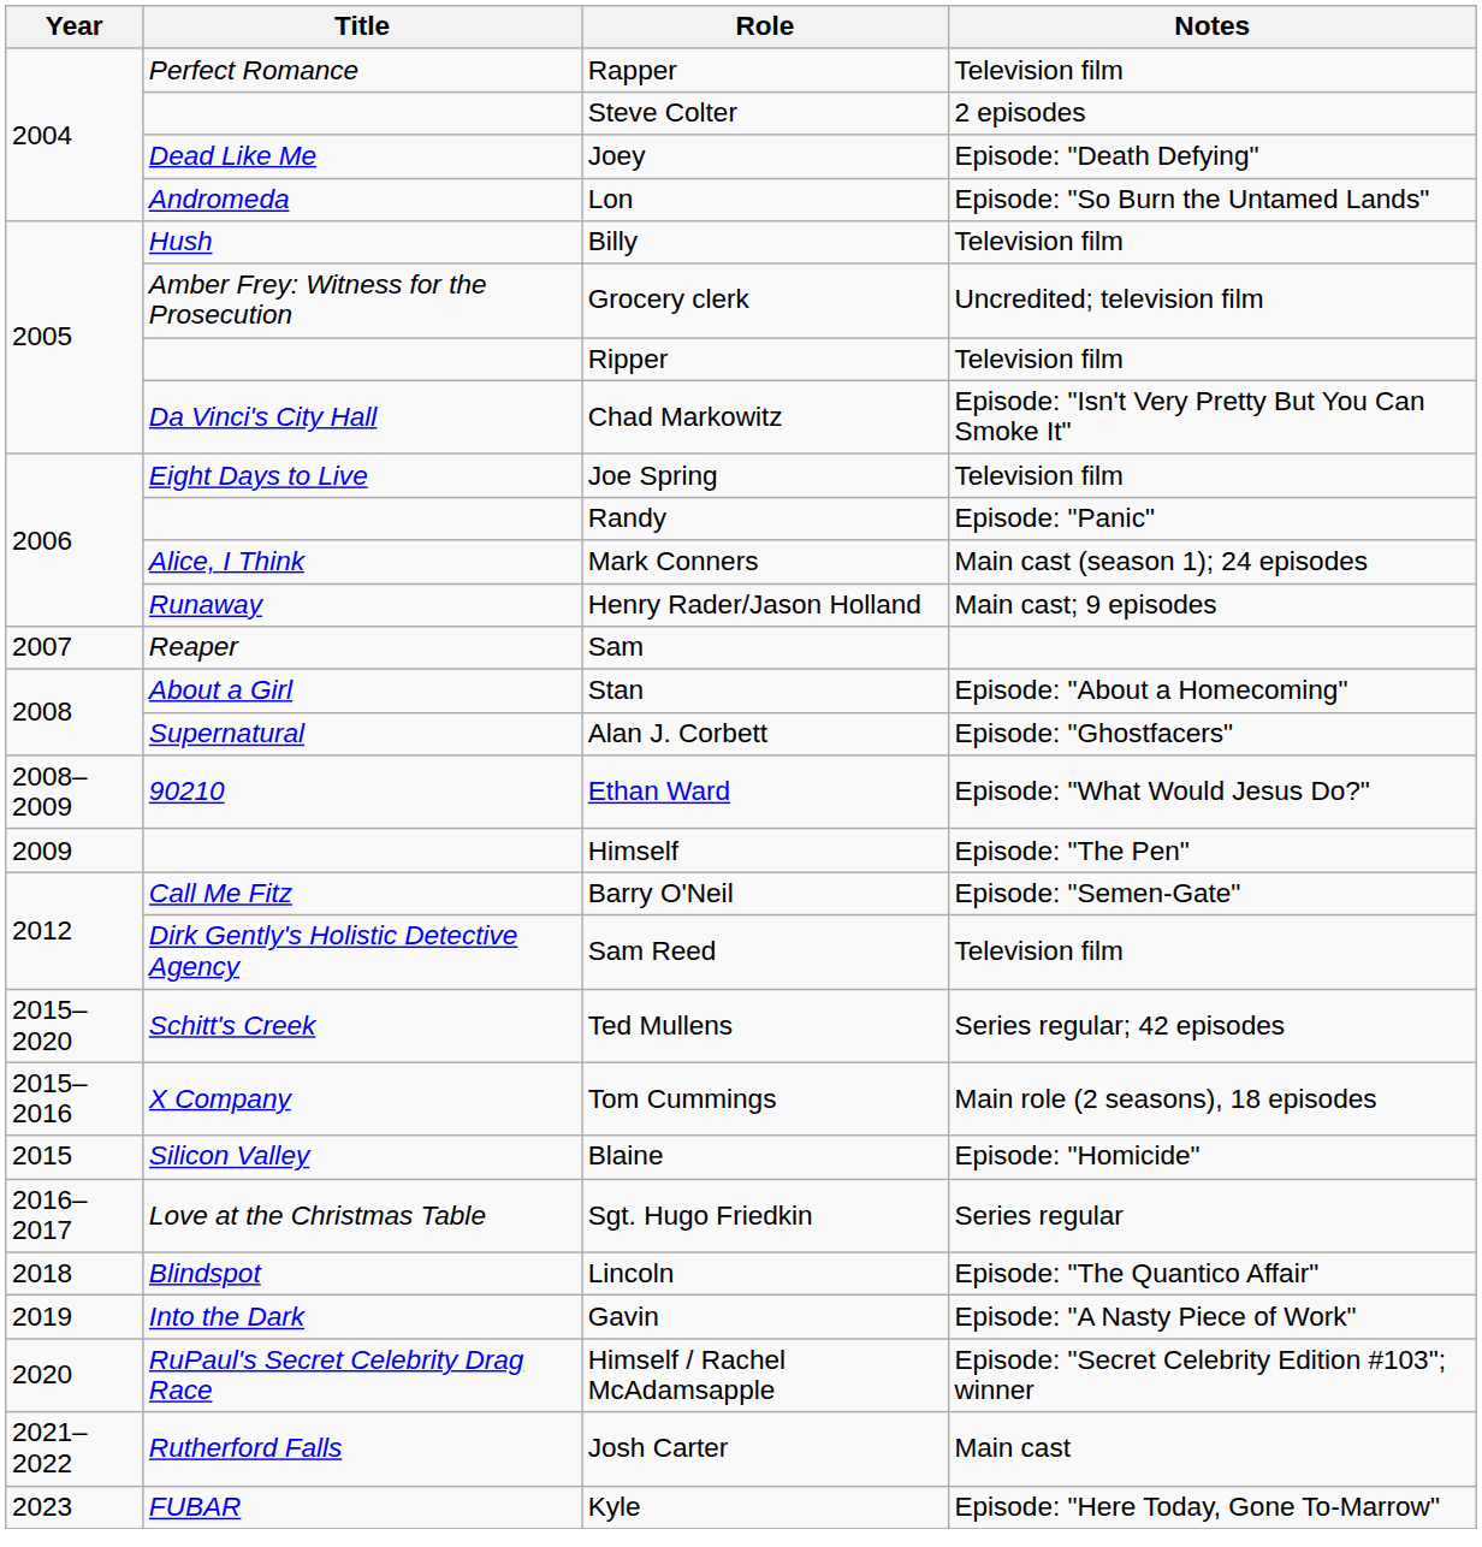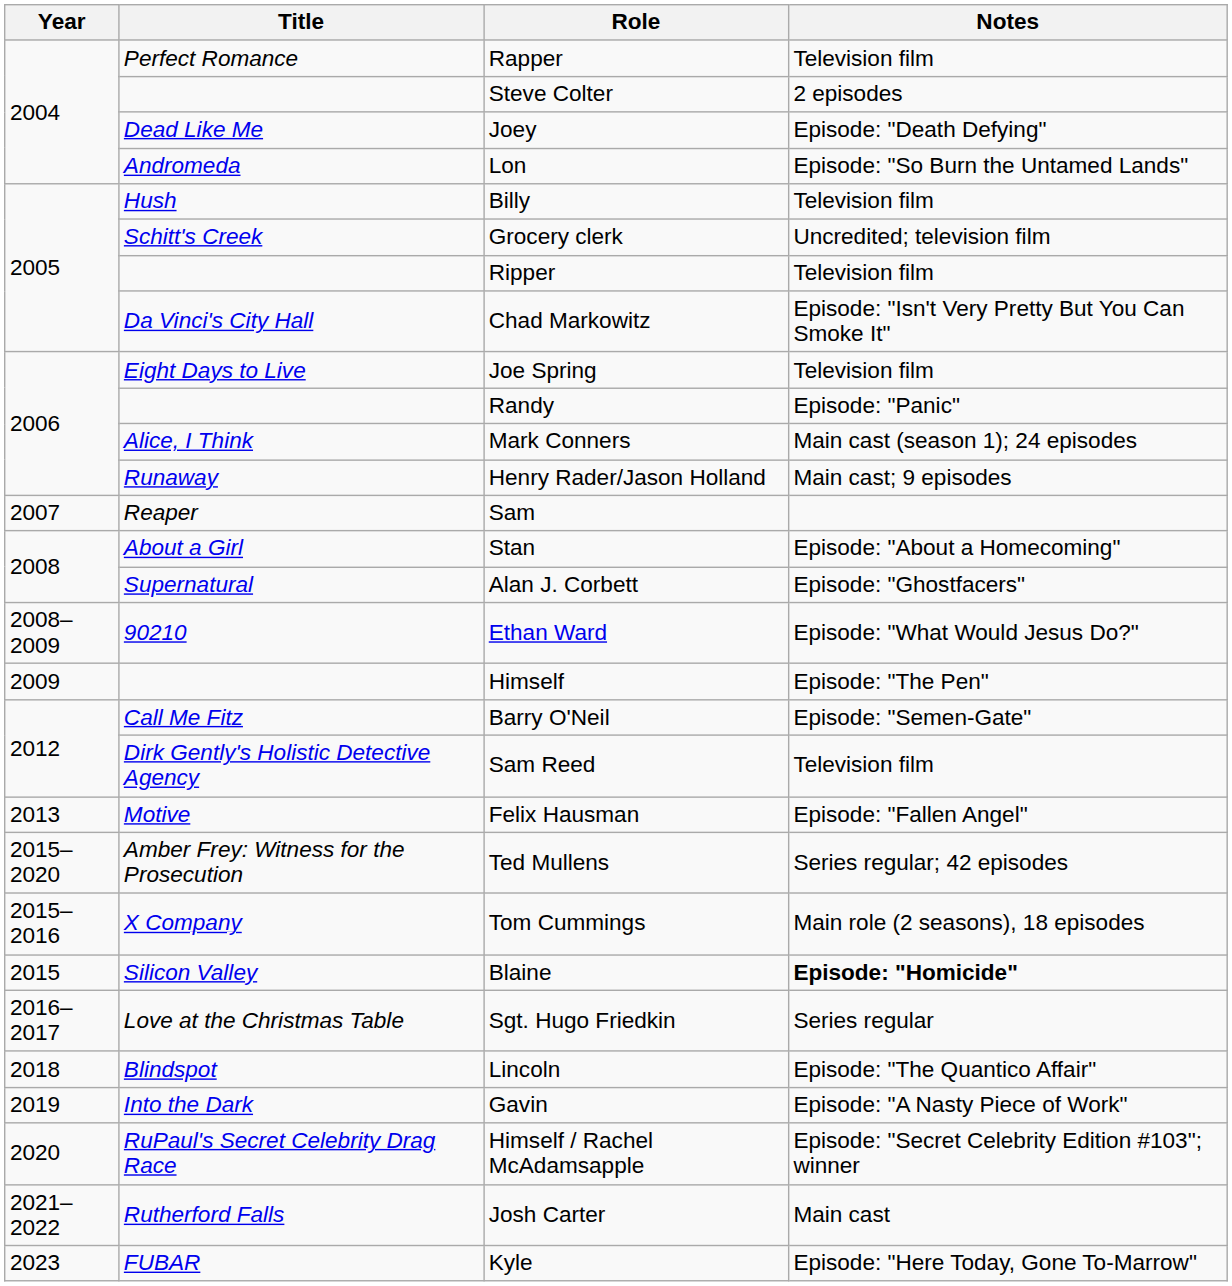 <table class="wikitable sortable">
 <tr>
 <th>Year</th>
 <th>Title</th>
 <th>Role</th>
 <th class="unsortable">Notes</th>
 </tr>
 <tr>
 <td rowspan="4">2004</td>
 <td><em>Perfect Romance</em></td>
 <td>Rapper</td>
 <td>Television film</td>
 </tr>
 <tr>
 <td><em></em></td>
 <td>Steve Colter</td>
 <td>2 episodes</td>
 </tr>
 <tr>
 <td><em><a href='#'>Dead Like Me</a></em></td>
 <td>Joey</td>
 <td>Episode: "Death Defying"</td>
 </tr>
 <tr>
 <td><em><a href='#'>Andromeda</a></em></td>
 <td>Lon</td>
 <td>Episode: "So Burn the Untamed Lands"</td>
 </tr>
 <tr>
 <td rowspan="4">2005</td>
 <td><em><a href='#'>Hush</a></em></td>
 <td>Billy</td>
 <td>Television film</td>
 </tr>
 <tr>
-<td><em>Amber Frey: Witness for the Prosecution</em></td>
+<td><em><a href='#'>Schitt's Creek</a></em></td>
 <td>Grocery clerk</td>
 <td>Uncredited; television film</td>
 </tr>
 <tr>
 <td><em></em></td>
 <td>Ripper</td>
 <td>Television film</td>
 </tr>
 <tr>
 <td><em><a href='#'>Da Vinci's City Hall</a></em></td>
 <td>Chad Markowitz</td>
 <td>Episode: "Isn't Very Pretty But You Can Smoke It"</td>
 </tr>
 <tr>
 <td rowspan="4">2006</td>
 <td><em><a href='#'>Eight Days to Live</a></em></td>
 <td>Joe Spring</td>
 <td>Television film</td>
 </tr>
 <tr>
 <td><em></em></td>
 <td>Randy</td>
 <td>Episode: "Panic"</td>
 </tr>
 <tr>
 <td><em><a href='#'>Alice, I Think</a></em></td>
 <td>Mark Conners</td>
 <td>Main cast (season 1); 24 episodes</td>
 </tr>
 <tr>
 <td><em><a href='#'>Runaway</a></em></td>
 <td>Henry Rader/Jason Holland</td>
 <td>Main cast; 9 episodes</td>
 </tr>
 <tr>
 <td>2007</td>
 <td><em>Reaper</em></td>
 <td>Sam</td>
 <td></td>
 </tr>
 <tr>
 <td rowspan="2">2008</td>
 <td><em><a href='#'>About a Girl</a></em></td>
 <td>Stan</td>
 <td>Episode: "About a Homecoming"</td>
 </tr>
 <tr>
 <td><em><a href='#'>Supernatural</a></em></td>
 <td>Alan J. Corbett</td>
 <td>Episode: "Ghostfacers"</td>
 </tr>
 <tr>
 <td>2008–2009</td>
 <td><em><a href='#'>90210</a></em></td>
 <td><a href='#'>Ethan Ward</a></td>
 <td>Episode: "What Would Jesus Do?"</td>
 </tr>
 <tr>
 <td>2009</td>
 <td><em></em></td>
 <td>Himself</td>
 <td>Episode: "The Pen"</td>
 </tr>
 <tr>
 <td rowspan="2">2012</td>
 <td><em><a href='#'>Call Me Fitz</a></em></td>
 <td>Barry O'Neil</td>
 <td>Episode: "Semen-Gate"</td>
 </tr>
 <tr>
 <td><em><a href='#'>Dirk Gently's Holistic Detective Agency</a></em></td>
 <td>Sam Reed</td>
 <td>Television film</td>
 </tr>
 <tr>
+<td>2013</td>
+<td><em><a href='#'>Motive</a></em></td>
+<td>Felix Hausman</td>
+<td>Episode: "Fallen Angel"</td>
+</tr>
+<tr>
 <td>2015–2020</td>
-<td><em><a href='#'>Schitt's Creek</a></em></td>
+<td><em>Amber Frey: Witness for the Prosecution</em></td>
 <td>Ted Mullens</td>
 <td>Series regular; 42 episodes</td>
 </tr>
 <tr>
 <td>2015–2016</td>
 <td><em><a href='#'>X Company</a></em></td>
 <td>Tom Cummings</td>
 <td>Main role (2 seasons), 18 episodes</td>
 </tr>
 <tr>
 <td>2015</td>
 <td><em><a href='#'>Silicon Valley</a></em></td>
 <td>Blaine</td>
-<td>Episode: "Homicide"</td>
+<td><strong>Episode: "Homicide"</strong></td>
 </tr>
 <tr>
 <td>2016–2017</td>
 <td><em>Love at the Christmas Table</em></td>
 <td>Sgt. Hugo Friedkin</td>
 <td>Series regular</td>
 </tr>
 <tr>
 <td>2018</td>
 <td><em><a href='#'>Blindspot</a></em></td>
 <td>Lincoln</td>
 <td>Episode: "The Quantico Affair"</td>
 </tr>
 <tr>
 <td>2019</td>
 <td><em><a href='#'>Into the Dark</a></em></td>
 <td>Gavin</td>
 <td>Episode: "A Nasty Piece of Work"</td>
 </tr>
 <tr>
 <td>2020</td>
 <td><em><a href='#'>RuPaul's Secret Celebrity Drag Race</a></em></td>
 <td>Himself / Rachel McAdamsapple</td>
 <td>Episode: "Secret Celebrity Edition #103"; winner</td>
 </tr>
 <tr>
 <td>2021–2022</td>
 <td><em><a href='#'>Rutherford Falls</a></em></td>
 <td>Josh Carter</td>
 <td>Main cast</td>
 </tr>
 <tr>
 <td>2023</td>
 <td><em><a href='#'>FUBAR</a></em></td>
 <td>Kyle</td>
 <td>Episode: "Here Today, Gone To-Marrow"</td>
 </tr>
 </table>
